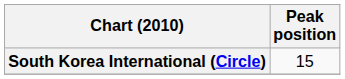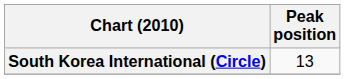 <table class="wikitable sortable plainrowheaders">
 <tr>
 <th>Chart (2010)</th>
 <th>Peak<br>position</th>
 </tr>
 <tr>
 <th scope="row">South Korea International (<a href='#'>Circle</a>)</th>
-<td align="center">15</td>
+<td align="center">13</td>
 </tr>
 <tr>
 </tr>
 </table>
